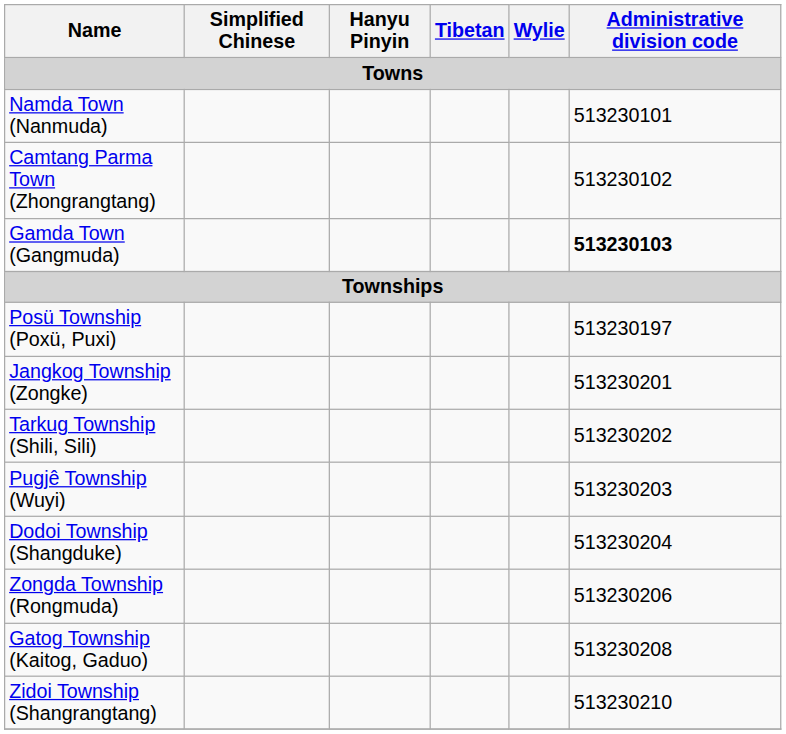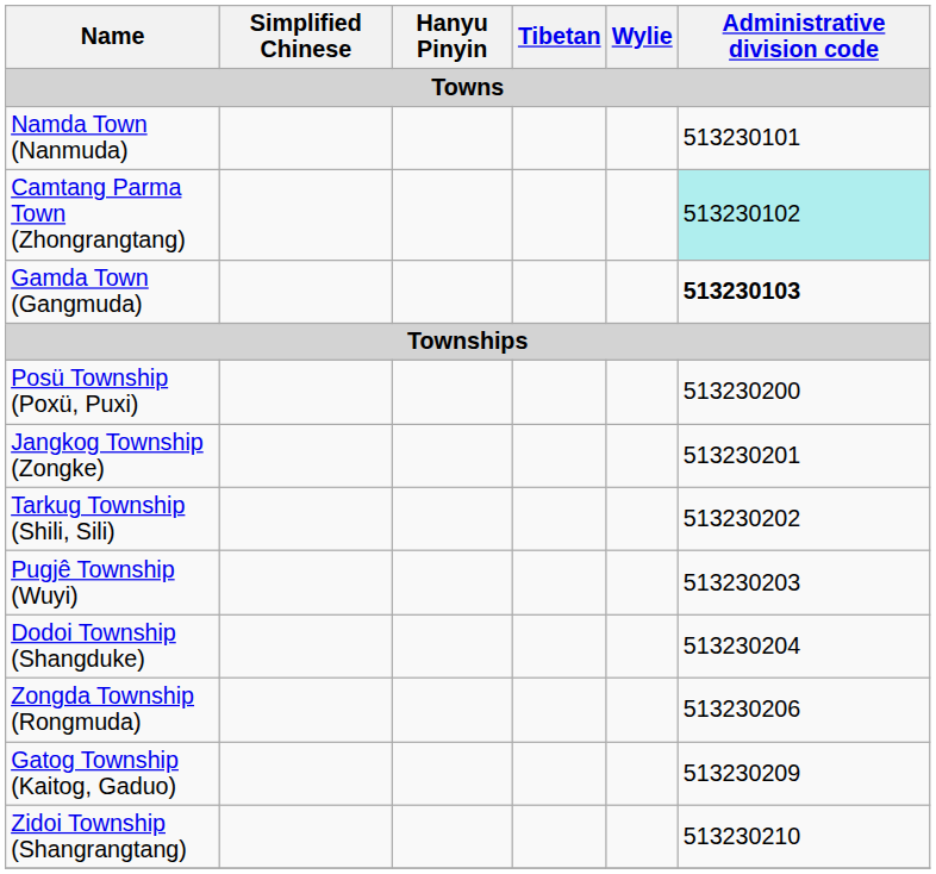 <table class="wikitable" align="center" style="width:50%; border="1">
 <tr>
 <th>Name</th>
 <th>Simplified Chinese</th>
 <th>Hanyu Pinyin</th>
 <th><a href='#'>Tibetan</a></th>
 <th><a href='#'>Wylie</a></th>
 <th><a href='#'>Administrative division code</a></th>
 </tr>
 <tr>
 <td colspan="7"  style="text-align:center; background:#d3d3d3;"><strong>Towns</strong></td>
 </tr>
 <tr --------->
 <td><a href='#'>Namda Town</a><br>(Nanmuda)</td>
 <td></td>
 <td></td>
 <td></td>
 <td></td>
 <td>513230101</td>
 </tr>
 <tr>
 <td><a href='#'>Camtang Parma Town</a><br>(Zhongrangtang)</td>
 <td></td>
 <td></td>
 <td></td>
 <td></td>
-<td>513230102</td>
+<td style="background: paleturquoise;">513230102</td>
 </tr>
 <tr>
 <td><a href='#'>Gamda Town</a><br>(Gangmuda)</td>
 <td></td>
 <td></td>
 <td></td>
 <td></td>
 <td><strong>513230103</strong></td>
 </tr>
 <tr --------->
 <td colspan="7"  style="text-align:center; background:#d3d3d3;"><strong>Townships</strong></td>
 </tr>
 <tr --------->
 <td><a href='#'>Posü Township</a><br>(Poxü, Puxi)</td>
 <td></td>
 <td></td>
 <td></td>
 <td></td>
-<td>513230197</td>
+<td>513230200</td>
 </tr>
 <tr>
 <td><a href='#'>Jangkog Township</a><br>(Zongke)</td>
 <td></td>
 <td></td>
 <td></td>
 <td></td>
 <td>513230201</td>
 </tr>
 <tr>
 <td><a href='#'>Tarkug Township</a><br>(Shili, Sili)</td>
 <td></td>
 <td></td>
 <td></td>
 <td></td>
 <td>513230202</td>
 </tr>
 <tr>
 <td><a href='#'>Pugjê Township</a><br>(Wuyi)</td>
 <td></td>
 <td></td>
 <td></td>
 <td></td>
 <td>513230203</td>
 </tr>
 <tr>
 <td><a href='#'>Dodoi Township</a><br>(Shangduke)</td>
 <td></td>
 <td></td>
 <td></td>
 <td></td>
 <td>513230204</td>
 </tr>
 <tr>
 <td><a href='#'>Zongda Township</a><br>(Rongmuda)</td>
 <td></td>
 <td></td>
 <td></td>
 <td></td>
 <td>513230206</td>
 </tr>
 <tr>
 <td><a href='#'>Gatog Township</a><br>(Kaitog, Gaduo)</td>
 <td></td>
 <td></td>
 <td></td>
 <td></td>
-<td>513230208</td>
+<td>513230209</td>
 </tr>
 <tr>
 <td><a href='#'>Zidoi Township</a><br>(Shangrangtang)</td>
 <td></td>
 <td></td>
 <td></td>
 <td></td>
 <td>513230210</td>
 </tr>
 <tr>
 </tr>
 </table>
